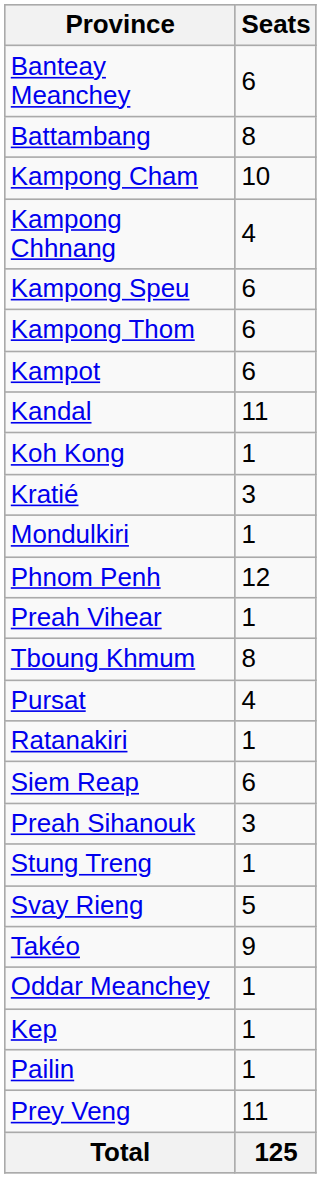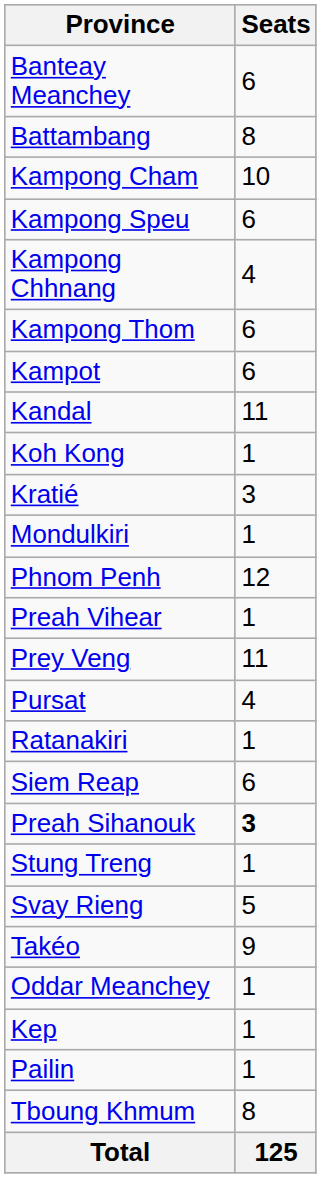 <table class="wikitable mw-collapsible mw-collapsed" style="font-size: 100%; padding:0px; text-align: left;">
 <tr>
 <th style="width: 135px;">Province</th>
 <th>Seats</th>
 </tr>
 <tr>
 <td><a href='#'>Banteay Meanchey</a></td>
 <td style="text-align: left;">6</td>
 </tr>
 <tr>
 <td><a href='#'>Battambang</a></td>
 <td style="text-align: left;">8</td>
 </tr>
 <tr>
 <td><a href='#'>Kampong Cham</a></td>
 <td style="text-align: left;">10</td>
 </tr>
 <tr>
+<td><a href='#'>Kampong Speu</a></td>
+<td style="text-align: left;">6</td>
+</tr>
+<tr>
 <td><a href='#'>Kampong Chhnang</a></td>
 <td style="text-align: left;">4</td>
-</tr>
-<tr>
-<td><a href='#'>Kampong Speu</a></td>
-<td style="text-align: left;">6</td>
 </tr>
 <tr>
 <td><a href='#'>Kampong Thom</a></td>
 <td style="text-align: left;">6</td>
 </tr>
 <tr>
 <td><a href='#'>Kampot</a></td>
 <td style="text-align: left;">6</td>
 </tr>
 <tr>
 <td><a href='#'>Kandal</a></td>
 <td style="text-align: left;">11</td>
 </tr>
 <tr>
 <td><a href='#'>Koh Kong</a></td>
 <td style="text-align: left;">1</td>
 </tr>
 <tr>
 <td><a href='#'>Kratié</a></td>
 <td style="text-align: left;">3</td>
 </tr>
 <tr>
 <td><a href='#'>Mondulkiri</a></td>
 <td style="text-align: left;">1</td>
 </tr>
 <tr>
 <td><a href='#'>Phnom Penh</a></td>
 <td style="text-align: left;">12</td>
 </tr>
 <tr>
 <td><a href='#'>Preah Vihear</a></td>
 <td style="text-align: left;">1</td>
 </tr>
 <tr>
-<td><a href='#'>Tboung Khmum</a></td>
-<td style="text-align: left;">8</td>
+<td><a href='#'>Prey Veng</a></td>
+<td style="text-align: left;">11</td>
 </tr>
 <tr>
 <td><a href='#'>Pursat</a></td>
 <td style="text-align: left;">4</td>
 </tr>
 <tr>
 <td><a href='#'>Ratanakiri</a></td>
 <td style="text-align: left;">1</td>
 </tr>
 <tr>
 <td><a href='#'>Siem Reap</a></td>
 <td style="text-align: left;">6</td>
 </tr>
 <tr>
 <td><a href='#'>Preah Sihanouk</a></td>
-<td style="text-align: left;">3</td>
+<td style="text-align: left;"><strong>3</strong></td>
 </tr>
 <tr>
 <td><a href='#'>Stung Treng</a></td>
 <td style="text-align: left;">1</td>
 </tr>
 <tr>
 <td><a href='#'>Svay Rieng</a></td>
 <td style="text-align: left;">5</td>
 </tr>
 <tr>
 <td><a href='#'>Takéo</a></td>
 <td style="text-align: left;">9</td>
 </tr>
 <tr>
 <td><a href='#'>Oddar Meanchey</a></td>
 <td style="text-align: left;">1</td>
 </tr>
 <tr>
 <td><a href='#'>Kep</a></td>
 <td style="text-align: left;">1</td>
 </tr>
 <tr>
 <td><a href='#'>Pailin</a></td>
 <td style="text-align: left;">1</td>
 </tr>
 <tr>
-<td><a href='#'>Prey Veng</a></td>
-<td style="text-align: left;">11</td>
+<td><a href='#'>Tboung Khmum</a></td>
+<td style="text-align: left;">8</td>
 </tr>
 <tr>
 <th>Total</th>
 <th>125</th>
 </tr>
 </table>
